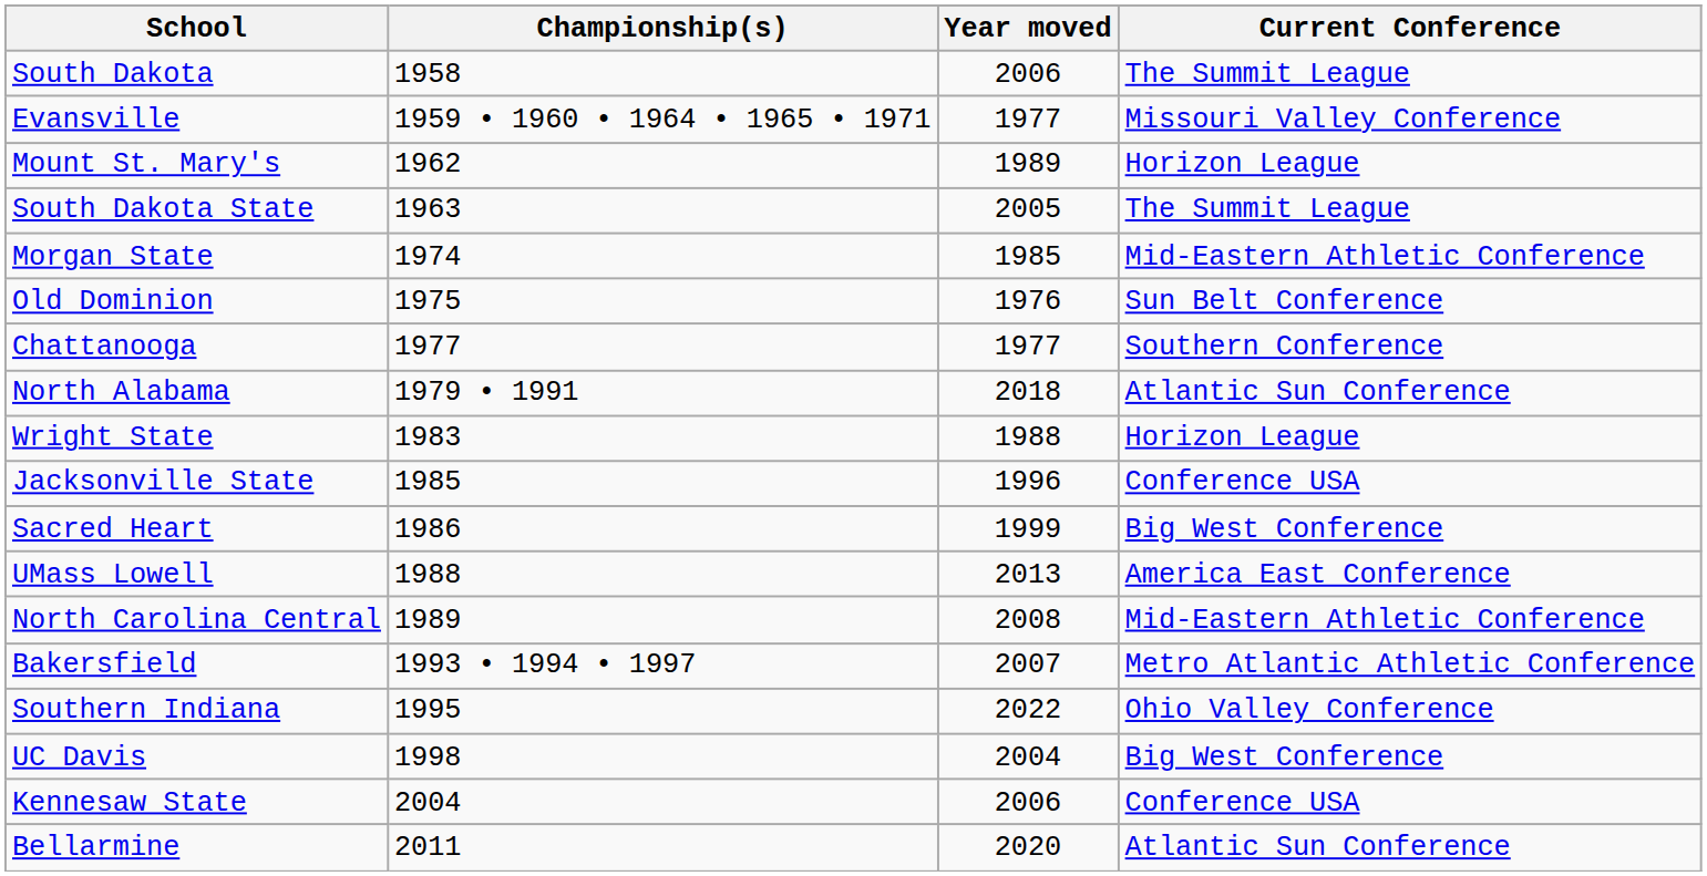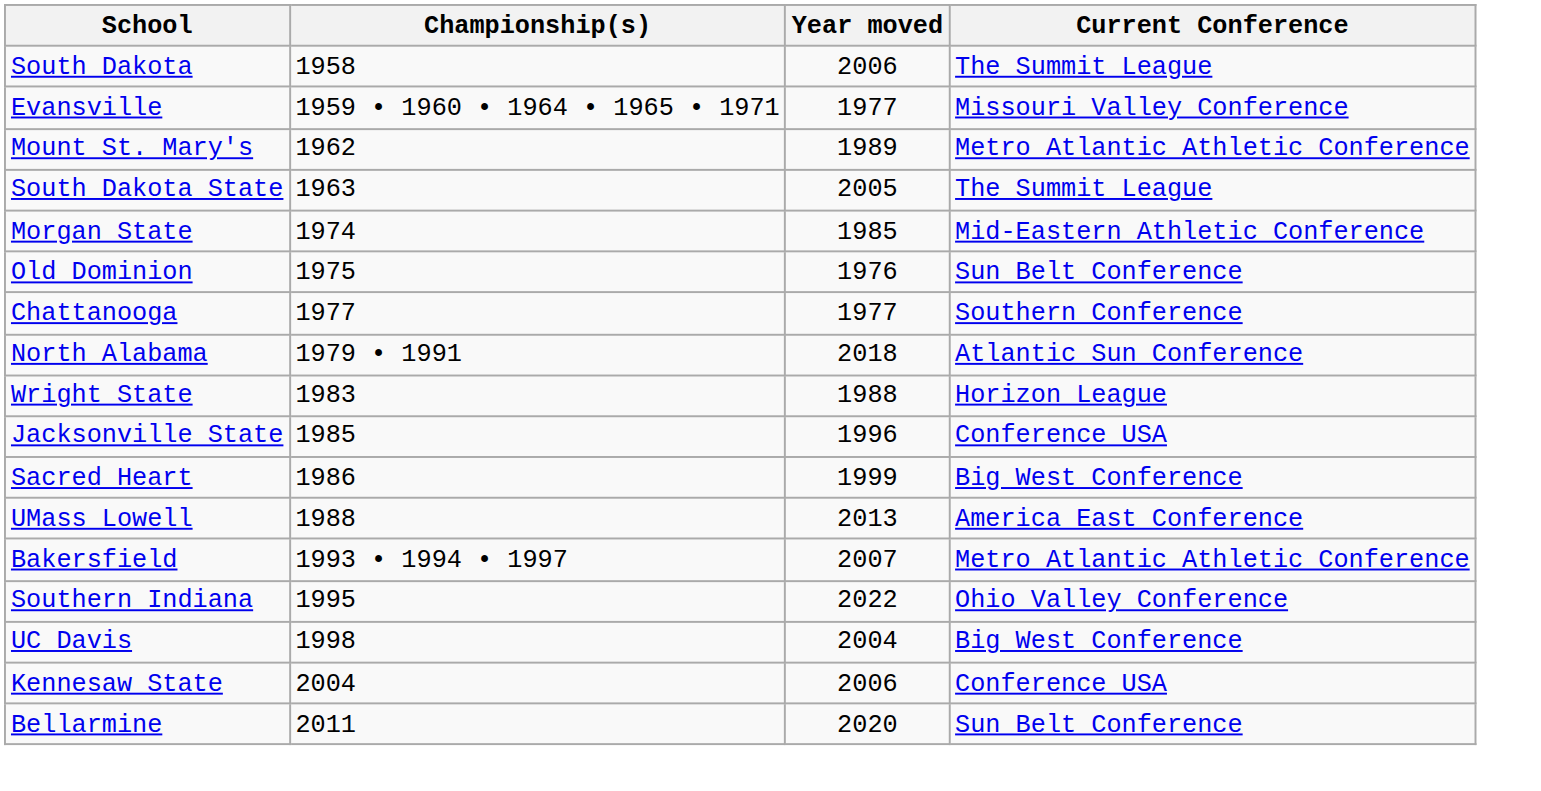 <table class="wikitable">
 <tr>
 <th>School</th>
 <th>Championship(s)</th>
 <th>Year moved</th>
 <th>Current Conference</th>
 </tr>
 <tr>
 <td><a href='#'>South Dakota</a></td>
 <td>1958</td>
 <td align=center>2006</td>
 <td><a href='#'>The Summit League</a></td>
 </tr>
 <tr>
 <td><a href='#'>Evansville</a></td>
 <td>1959 • 1960 • 1964 • 1965 • 1971</td>
 <td align=center>1977</td>
 <td><a href='#'>Missouri Valley Conference</a></td>
 </tr>
 <tr>
 <td><a href='#'>Mount St. Mary's</a></td>
 <td>1962</td>
 <td align=center>1989</td>
-<td><a href='#'>Horizon League</a></td>
+<td><a href='#'>Metro Atlantic Athletic Conference</a></td>
 </tr>
 <tr>
 <td><a href='#'>South Dakota State</a></td>
 <td>1963</td>
 <td align=center>2005</td>
 <td><a href='#'>The Summit League</a></td>
 </tr>
 <tr>
 <td><a href='#'>Morgan State</a></td>
 <td>1974</td>
 <td align=center>1985</td>
 <td><a href='#'>Mid-Eastern Athletic Conference</a></td>
 </tr>
 <tr>
 <td><a href='#'>Old Dominion</a></td>
 <td>1975</td>
 <td align=center>1976</td>
 <td><a href='#'>Sun Belt Conference</a></td>
 </tr>
 <tr>
 <td><a href='#'>Chattanooga</a></td>
 <td>1977</td>
 <td align=center>1977</td>
 <td><a href='#'>Southern Conference</a></td>
 </tr>
 <tr>
 <td><a href='#'>North Alabama</a></td>
 <td>1979 • 1991</td>
 <td align=center>2018</td>
 <td><a href='#'>Atlantic Sun Conference</a></td>
 </tr>
 <tr>
 <td><a href='#'>Wright State</a></td>
 <td>1983</td>
 <td align=center>1988</td>
 <td><a href='#'>Horizon League</a></td>
 </tr>
 <tr>
 <td><a href='#'>Jacksonville State</a></td>
 <td>1985</td>
 <td align=center>1996</td>
 <td><a href='#'>Conference USA</a></td>
 </tr>
 <tr>
 <td><a href='#'>Sacred Heart</a></td>
 <td>1986</td>
 <td align=center>1999</td>
 <td><a href='#'>Big West Conference</a></td>
 </tr>
 <tr>
 <td><a href='#'>UMass Lowell</a></td>
 <td>1988</td>
 <td align=center>2013</td>
 <td><a href='#'>America East Conference</a></td>
 </tr>
 <tr>
-<td><a href='#'>North Carolina Central</a></td>
-<td>1989</td>
-<td align=center>2008</td>
-<td><a href='#'>Mid-Eastern Athletic Conference</a></td>
-</tr>
-<tr>
 <td><a href='#'>Bakersfield</a></td>
 <td>1993 • 1994 • 1997</td>
 <td align=center>2007</td>
 <td><a href='#'>Metro Atlantic Athletic Conference</a></td>
 </tr>
 <tr>
 <td><a href='#'>Southern Indiana</a></td>
 <td>1995</td>
 <td align=center>2022</td>
 <td><a href='#'>Ohio Valley Conference</a></td>
 </tr>
 <tr>
 <td><a href='#'>UC Davis</a></td>
 <td>1998</td>
 <td align=center>2004</td>
 <td><a href='#'>Big West Conference</a><br></td>
 </tr>
 <tr>
 <td><a href='#'>Kennesaw State</a></td>
 <td>2004</td>
 <td align=center>2006</td>
 <td><a href='#'>Conference USA</a></td>
 </tr>
 <tr>
 <td><a href='#'>Bellarmine</a></td>
 <td>2011</td>
 <td align=center>2020</td>
-<td><a href='#'>Atlantic Sun Conference</a></td>
+<td><a href='#'>Sun Belt Conference</a></td>
 </tr>
 </table>
